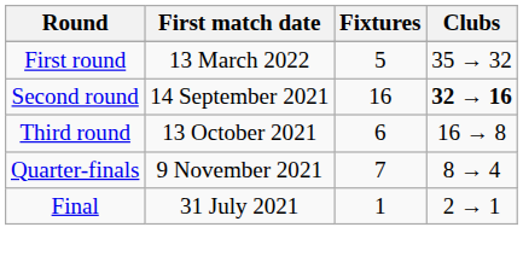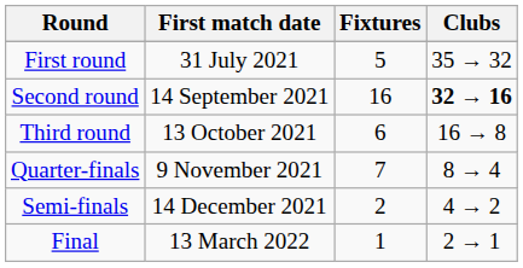 <table class="wikitable" style="text-align: center">
 <tr>
 <th>Round</th>
 <th>First match date</th>
 <th>Fixtures</th>
 <th>Clubs</th>
 </tr>
 <tr>
 </tr>
 <tr>
 <td><a href='#'>First round</a></td>
-<td>13 March 2022</td>
+<td>31 July 2021</td>
 <td>5</td>
 <td>35 → 32</td>
 </tr>
 <tr>
 <td><a href='#'>Second round</a></td>
 <td>14 September 2021</td>
 <td>16</td>
 <td><strong>32 → 16</strong></td>
 </tr>
 <tr>
 <td><a href='#'>Third round</a></td>
 <td>13 October 2021</td>
 <td>6</td>
 <td>16 → 8</td>
 </tr>
 <tr>
 <td><a href='#'>Quarter-finals</a></td>
 <td>9 November 2021</td>
 <td>7</td>
 <td>8 → 4</td>
 </tr>
 <tr>
+<td><a href='#'>Semi-finals</a></td>
+<td>14 December 2021</td>
+<td>2</td>
+<td>4 → 2</td>
+</tr>
+<tr>
 <td><a href='#'>Final</a></td>
-<td>31 July 2021</td>
+<td>13 March 2022</td>
 <td>1</td>
 <td>2 → 1</td>
 </tr>
 </table>
